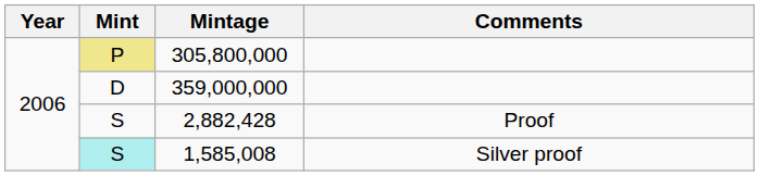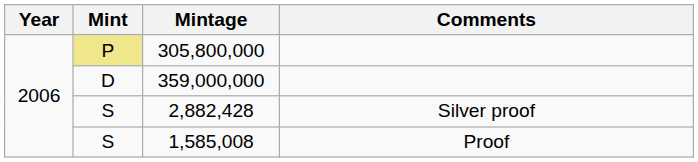 <table class="wikitable sortable" style="min-width:65%; text-align:center;">
 <tr>
 <th width="10%">Year</th>
 <th width="10%">Mint</th>
 <th width="20%">Mintage</th>
 <th width="60%">Comments</th>
 </tr>
 <tr>
 <td rowspan="4">2006</td>
 <td style="background: khaki;">P</td>
 <td>305,800,000</td>
 <td></td>
 </tr>
 <tr>
 <td>D</td>
 <td>359,000,000</td>
 <td></td>
 </tr>
 <tr>
 <td>S</td>
 <td>2,882,428</td>
+<td>Silver proof</td>
+</tr>
+<tr>
+<td>S</td>
+<td>1,585,008</td>
 <td>Proof</td>
 </tr>
-<tr>
-<td style="background: paleturquoise;">S</td>
-<td>1,585,008</td>
-<td>Silver proof</td>
-</tr>
 </table>
